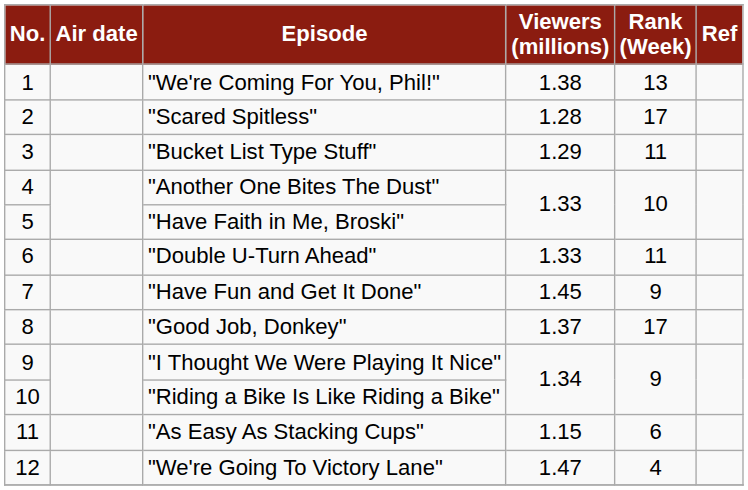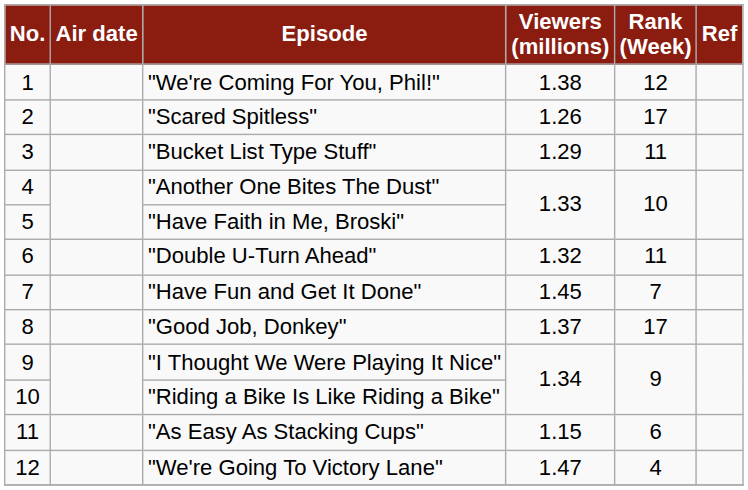 <table class="wikitable" style="text-align:center;">
 <tr>
 <th style="background:#8b1c10; color:white;">No.</th>
 <th style="background:#8b1c10; color:white;">Air date</th>
 <th style="background:#8b1c10; color:white;">Episode</th>
 <th style="background:#8b1c10; color:white;">Viewers<br>(millions)</th>
 <th style="background:#8b1c10; color:white;">Rank<br>(Week)</th>
 <th style="background:#8b1c10; color:white;">Ref</th>
 </tr>
 <tr>
 <td>1</td>
 <td style="text-align:left;"></td>
 <td style="text-align:left;">"We're Coming For You, Phil!"</td>
 <td>1.38</td>
-<td>13</td>
+<td>12</td>
 <td></td>
 </tr>
 <tr>
 <td>2</td>
 <td style="text-align:left;"></td>
 <td style="text-align:left;">"Scared Spitless"</td>
-<td>1.28</td>
+<td>1.26</td>
 <td>17</td>
 <td></td>
 </tr>
 <tr>
 <td>3</td>
 <td style="text-align:left;"></td>
 <td style="text-align:left;">"Bucket List Type Stuff"</td>
 <td>1.29</td>
 <td>11</td>
 <td></td>
 </tr>
 <tr>
 <td>4</td>
 <td rowspan=2></td>
 <td style="text-align:left;">"Another One Bites The Dust"</td>
 <td rowspan=2>1.33</td>
 <td rowspan=2>10</td>
 <td rowspan=2></td>
 </tr>
 <tr>
 <td>5</td>
 <td style="text-align:left;">"Have Faith in Me, Broski"</td>
 </tr>
 <tr>
 <td>6</td>
 <td style="text-align:left;"></td>
 <td style="text-align:left;">"Double U-Turn Ahead"</td>
-<td>1.33</td>
+<td>1.32</td>
 <td>11</td>
 <td></td>
 </tr>
 <tr>
 <td>7</td>
 <td style="text-align:left;"></td>
 <td style="text-align:left;">"Have Fun and Get It Done"</td>
 <td>1.45</td>
-<td>9</td>
+<td>7</td>
 <td></td>
 </tr>
 <tr>
 <td>8</td>
 <td style="text-align:left;"></td>
 <td style="text-align:left;">"Good Job, Donkey"</td>
 <td>1.37</td>
 <td>17</td>
 <td></td>
 </tr>
 <tr>
 <td>9</td>
 <td rowspan=2></td>
 <td style="text-align:left;">"I Thought We Were Playing It Nice"</td>
 <td rowspan=2>1.34</td>
 <td rowspan=2>9</td>
 <td rowspan=2></td>
 </tr>
 <tr>
 <td>10</td>
 <td style="text-align:left;">"Riding a Bike Is Like Riding a Bike"</td>
 </tr>
 <tr>
 <td>11</td>
 <td style="text-align:left;"></td>
 <td style="text-align:left;">"As Easy As Stacking Cups"</td>
 <td>1.15</td>
 <td>6</td>
 <td></td>
 </tr>
 <tr>
 <td>12</td>
 <td style="text-align:left;"></td>
 <td style="text-align:left;">"We're Going To Victory Lane"</td>
 <td>1.47</td>
 <td>4</td>
 <td></td>
 </tr>
 <tr>
 </tr>
 </table>
